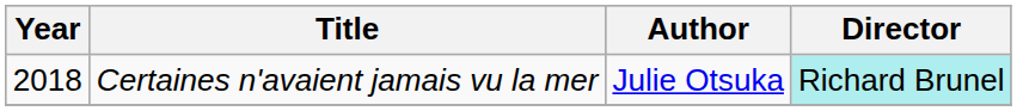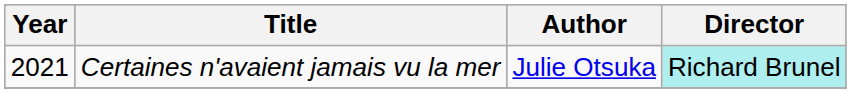 <table class="wikitable">
 <tr>
 <th>Year</th>
 <th>Title</th>
 <th>Author</th>
 <th>Director</th>
 </tr>
 <tr>
-<td>2018</td>
+<td>2021</td>
 <td><em>Certaines n'avaient jamais vu la mer</em></td>
 <td><a href='#'>Julie Otsuka</a></td>
 <td style="background: paleturquoise;">Richard Brunel</td>
 </tr>
 <tr>
 </tr>
 </table>
